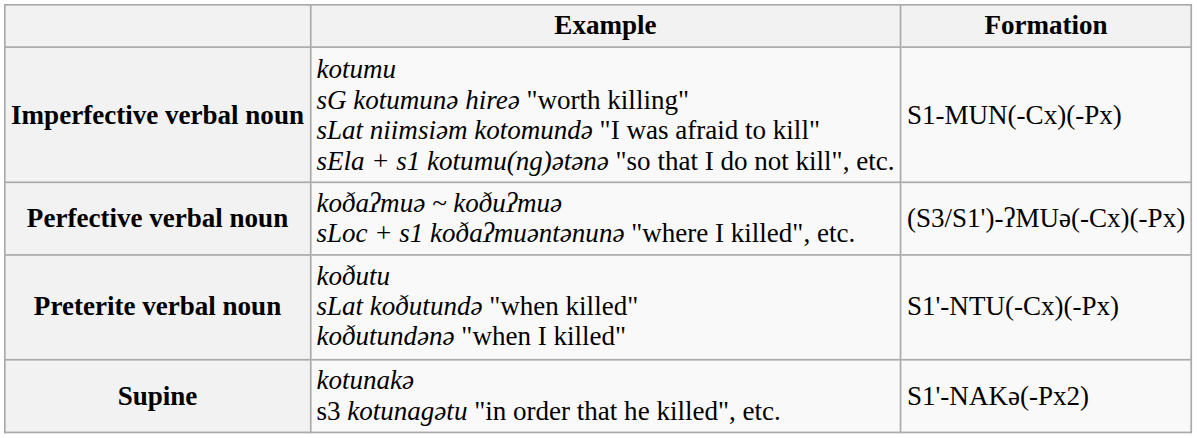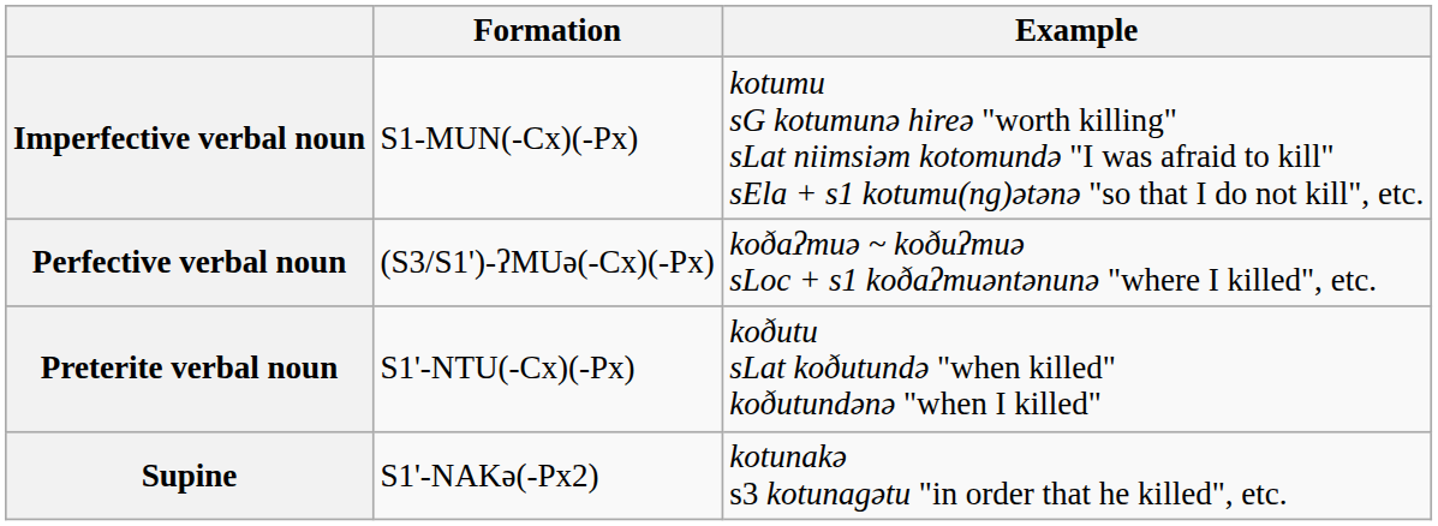 <table class="wikitable">
 <tr>
 <th></th>
+<th>Formation</th>
 <th>Example</th>
-<th>Formation</th>
 </tr>
 <tr>
 <th>Imperfective verbal noun</th>
+<td>S1-MUN(-Cx)(-Px)</td>
 <td><em>kotumu</em><br><em>sG</em> <em>kotumunə hireə</em> "worth killing"<br><em>sLat</em> <em>niimsiəm kotomundə</em> "I was afraid to kill"<br><em>sEla + s1</em> <em>kotumu(ng)ətənə</em> "so that I do not kill", etc.</td>
-<td>S1-MUN(-Cx)(-Px)</td>
 </tr>
 <tr>
 <th>Perfective verbal noun</th>
+<td>(S3/S1')-ʔMUə(-Cx)(-Px)</td>
 <td><em>koðaʔmuə ~ koðuʔmuə </em><br><em>sLoc + s1</em> <em>koðaʔmuəntənunə</em> "where I killed", etc.</td>
-<td>(S3/S1')-ʔMUə(-Cx)(-Px)</td>
 </tr>
 <tr>
 <th>Preterite verbal noun</th>
+<td>S1'-NTU(-Cx)(-Px)</td>
 <td><em>koðutu</em><br><em>sLat</em> <em>koðutundə</em> "when killed"<br><em>koðutundənə</em> "when I killed"</td>
-<td>S1'-NTU(-Cx)(-Px)</td>
 </tr>
 <tr>
 <th>Supine</th>
+<td>S1'-NAKə(-Px2)</td>
 <td><em>kotunakə</em><br>s3 <em>kotunagətu</em> "in order that he killed", etc.</td>
-<td>S1'-NAKə(-Px2)</td>
 </tr>
 </table>
